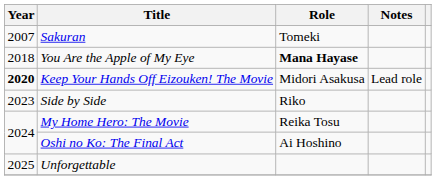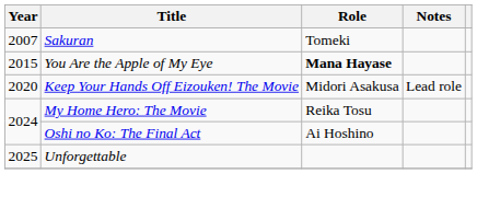 <table class="wikitable sortable">
 <tr>
 <th>Year</th>
 <th>Title</th>
 <th>Role</th>
 <th class="unsortable">Notes</th>
 <th class="unsortable"></th>
 </tr>
 <tr>
 <td>2007</td>
 <td><em><a href='#'>Sakuran</a></em></td>
 <td>Tomeki</td>
 <td></td>
 <td></td>
 </tr>
 <tr>
-<td>2018</td>
+<td>2015</td>
 <td><em>You Are the Apple of My Eye</em></td>
 <td><strong>Mana Hayase</strong></td>
 <td></td>
 <td></td>
 </tr>
 <tr>
-<td><strong>2020</strong></td>
+<td>2020</td>
 <td><em><a href='#'>Keep Your Hands Off Eizouken! The Movie</a></em></td>
 <td>Midori Asakusa</td>
 <td>Lead role</td>
-<td></td>
-</tr>
-<tr>
-<td>2023</td>
-<td><em>Side by Side</em></td>
-<td>Riko</td>
-<td></td>
 <td></td>
 </tr>
 <tr>
 <td rowspan="2">2024</td>
 <td><a href='#'><em>My Home Hero: The Movie</em></a></td>
 <td>Reika Tosu</td>
 <td></td>
 <td></td>
 </tr>
 <tr>
 <td><em><a href='#'>Oshi no Ko: The Final Act</a></em></td>
 <td>Ai Hoshino</td>
 <td></td>
 <td></td>
 </tr>
 <tr>
 <td>2025</td>
 <td><em>Unforgettable</em></td>
 <td></td>
 <td></td>
 <td></td>
 </tr>
 <tr>
 </tr>
 </table>
